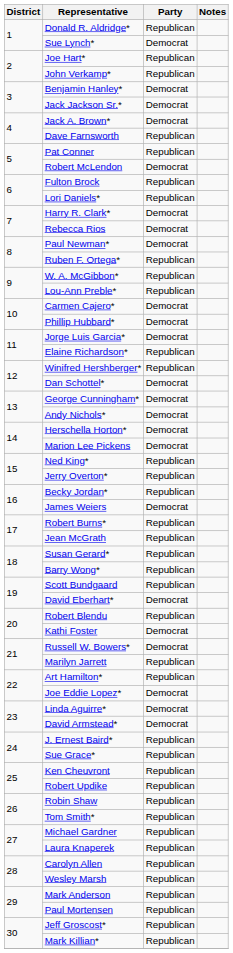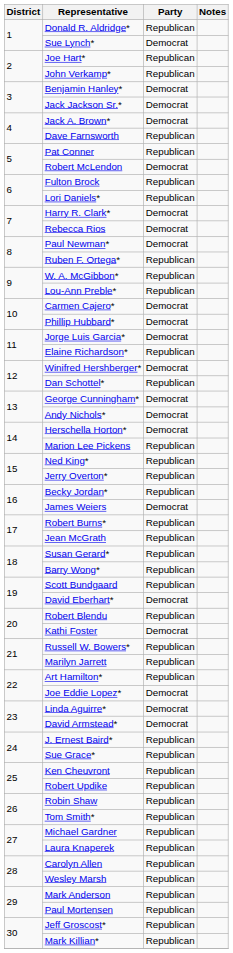 <table class="wikitable">
 <tr>
 <th>District</th>
 <th>Representative</th>
 <th>Party</th>
 <th>Notes</th>
 </tr>
 <tr>
 <td rowspan="2">1</td>
 <td><a href='#'>Donald R. Aldridge</a>*</td>
 <td>Republican</td>
 <td></td>
 </tr>
 <tr>
 <td><a href='#'>Sue Lynch</a>*</td>
 <td>Democrat</td>
 <td></td>
 </tr>
 <tr>
 <td rowspan="2">2</td>
 <td><a href='#'>Joe Hart</a>*</td>
 <td>Republican</td>
 <td></td>
 </tr>
 <tr>
 <td><a href='#'>John Verkamp</a>*</td>
 <td>Republican</td>
 <td></td>
 </tr>
 <tr>
 <td rowspan="2">3</td>
 <td><a href='#'>Benjamin Hanley</a>*</td>
 <td>Democrat</td>
 <td></td>
 </tr>
 <tr>
 <td><a href='#'>Jack Jackson Sr.</a>*</td>
 <td>Democrat</td>
 <td></td>
 </tr>
 <tr>
 <td rowspan="2">4</td>
 <td><a href='#'>Jack A. Brown</a>*</td>
 <td>Democrat</td>
 <td></td>
 </tr>
 <tr>
 <td><a href='#'>Dave Farnsworth</a></td>
 <td>Republican</td>
 <td></td>
 </tr>
 <tr>
 <td rowspan="2">5</td>
 <td><a href='#'>Pat Conner</a></td>
 <td>Republican</td>
 <td></td>
 </tr>
 <tr>
 <td><a href='#'>Robert McLendon</a></td>
 <td>Democrat</td>
 <td></td>
 </tr>
 <tr>
 <td rowspan="2">6</td>
 <td><a href='#'>Fulton Brock</a></td>
 <td>Republican</td>
 <td></td>
 </tr>
 <tr>
 <td><a href='#'>Lori Daniels</a>*</td>
 <td>Republican</td>
 <td></td>
 </tr>
 <tr>
 <td rowspan="2">7</td>
 <td><a href='#'>Harry R. Clark</a>*</td>
 <td>Democrat</td>
 <td></td>
 </tr>
 <tr>
 <td><a href='#'>Rebecca Rios</a></td>
 <td>Democrat</td>
 <td></td>
 </tr>
 <tr>
 <td rowspan="2">8</td>
 <td><a href='#'>Paul Newman</a>*</td>
 <td>Democrat</td>
 <td></td>
 </tr>
 <tr>
 <td><a href='#'>Ruben F. Ortega</a>*</td>
 <td>Republican</td>
 <td></td>
 </tr>
 <tr>
 <td rowspan="2">9</td>
 <td><a href='#'>W. A. McGibbon</a>*</td>
 <td>Republican</td>
 <td></td>
 </tr>
 <tr>
 <td><a href='#'>Lou-Ann Preble</a>*</td>
 <td>Republican</td>
 <td></td>
 </tr>
 <tr>
 <td rowspan="2">10</td>
 <td><a href='#'>Carmen Cajero</a>*</td>
 <td>Democrat</td>
 <td></td>
 </tr>
 <tr>
 <td><a href='#'>Phillip Hubbard</a>*</td>
 <td>Democrat</td>
 <td></td>
 </tr>
 <tr>
 <td rowspan="2">11</td>
 <td><a href='#'>Jorge Luis Garcia</a>*</td>
 <td>Democrat</td>
 <td></td>
 </tr>
 <tr>
 <td><a href='#'>Elaine Richardson</a>*</td>
 <td>Republican</td>
 <td></td>
 </tr>
 <tr>
 <td rowspan="2">12</td>
 <td><a href='#'>Winifred Hershberger</a>*</td>
-<td>Republican</td>
+<td>Democrat</td>
 <td></td>
 </tr>
 <tr>
 <td><a href='#'>Dan Schottel</a>*</td>
-<td>Democrat</td>
+<td>Republican</td>
 <td></td>
 </tr>
 <tr>
 <td rowspan="2">13</td>
 <td><a href='#'>George Cunningham</a>*</td>
 <td>Democrat</td>
 <td></td>
 </tr>
 <tr>
 <td><a href='#'>Andy Nichols</a>*</td>
 <td>Democrat</td>
 <td></td>
 </tr>
 <tr>
 <td rowspan="2">14</td>
 <td><a href='#'>Herschella Horton</a>*</td>
 <td>Democrat</td>
 <td></td>
 </tr>
 <tr>
 <td><a href='#'>Marion Lee Pickens</a></td>
-<td>Democrat</td>
+<td>Republican</td>
 <td></td>
 </tr>
 <tr>
 <td rowspan="2">15</td>
 <td><a href='#'>Ned King</a>*</td>
 <td>Republican</td>
 <td></td>
 </tr>
 <tr>
 <td><a href='#'>Jerry Overton</a>*</td>
 <td>Republican</td>
 <td></td>
 </tr>
 <tr>
 <td rowspan="2">16</td>
 <td><a href='#'>Becky Jordan</a>*</td>
 <td>Republican</td>
 <td></td>
 </tr>
 <tr>
 <td><a href='#'>James Weiers</a></td>
 <td>Democrat</td>
 <td></td>
 </tr>
 <tr>
 <td rowspan="2">17</td>
 <td><a href='#'>Robert Burns</a>*</td>
 <td>Republican</td>
 <td></td>
 </tr>
 <tr>
 <td><a href='#'>Jean McGrath</a></td>
 <td>Republican</td>
 <td></td>
 </tr>
 <tr>
 <td rowspan="2">18</td>
 <td><a href='#'>Susan Gerard</a>*</td>
 <td>Republican</td>
 <td></td>
 </tr>
 <tr>
 <td><a href='#'>Barry Wong</a>*</td>
 <td>Republican</td>
 <td></td>
 </tr>
 <tr>
 <td rowspan="2">19</td>
 <td><a href='#'>Scott Bundgaard</a></td>
 <td>Republican</td>
 <td></td>
 </tr>
 <tr>
 <td><a href='#'>David Eberhart</a>*</td>
 <td>Democrat</td>
 <td></td>
 </tr>
 <tr>
 <td rowspan="2">20</td>
 <td><a href='#'>Robert Blendu</a></td>
 <td>Republican</td>
 <td></td>
 </tr>
 <tr>
 <td><a href='#'>Kathi Foster</a></td>
 <td>Democrat</td>
 <td></td>
 </tr>
 <tr>
 <td rowspan="2">21</td>
 <td><a href='#'>Russell W. Bowers</a>*</td>
-<td>Democrat</td>
+<td>Republican</td>
 <td></td>
 </tr>
 <tr>
 <td><a href='#'>Marilyn Jarrett</a></td>
 <td>Republican</td>
 <td></td>
 </tr>
 <tr>
 <td rowspan="2">22</td>
 <td><a href='#'>Art Hamilton</a>*</td>
 <td>Republican</td>
 <td></td>
 </tr>
 <tr>
 <td><a href='#'>Joe Eddie Lopez</a>*</td>
 <td>Democrat</td>
 <td></td>
 </tr>
 <tr>
 <td rowspan="2">23</td>
 <td><a href='#'>Linda Aguirre</a>*</td>
 <td>Democrat</td>
 <td></td>
 </tr>
 <tr>
 <td><a href='#'>David Armstead</a>*</td>
 <td>Democrat</td>
 <td></td>
 </tr>
 <tr>
 <td rowspan="2">24</td>
 <td><a href='#'>J. Ernest Baird</a>*</td>
 <td>Republican</td>
 <td></td>
 </tr>
 <tr>
 <td><a href='#'>Sue Grace</a>*</td>
 <td>Republican</td>
 <td></td>
 </tr>
 <tr>
 <td rowspan="2">25</td>
 <td><a href='#'>Ken Cheuvront</a></td>
 <td>Republican</td>
 <td></td>
 </tr>
 <tr>
 <td><a href='#'>Robert Updike</a></td>
 <td>Republican</td>
 <td></td>
 </tr>
 <tr>
 <td rowspan="2">26</td>
 <td><a href='#'>Robin Shaw</a></td>
 <td>Republican</td>
 <td></td>
 </tr>
 <tr>
 <td><a href='#'>Tom Smith</a>*</td>
 <td>Republican</td>
 <td></td>
 </tr>
 <tr>
 <td rowspan="2">27</td>
 <td><a href='#'>Michael Gardner</a></td>
 <td>Republican</td>
 <td></td>
 </tr>
 <tr>
 <td><a href='#'>Laura Knaperek</a></td>
 <td>Republican</td>
 <td></td>
 </tr>
 <tr>
 <td rowspan="2">28</td>
 <td><a href='#'>Carolyn Allen</a></td>
 <td>Republican</td>
 <td></td>
 </tr>
 <tr>
 <td><a href='#'>Wesley Marsh</a></td>
 <td>Republican</td>
 <td></td>
 </tr>
 <tr>
 <td rowspan="2">29</td>
 <td><a href='#'>Mark Anderson</a></td>
 <td>Republican</td>
 <td></td>
 </tr>
 <tr>
 <td><a href='#'>Paul Mortensen</a></td>
 <td>Republican</td>
 <td></td>
 </tr>
 <tr>
 <td rowspan="2">30</td>
 <td><a href='#'>Jeff Groscost</a>*</td>
 <td>Republican</td>
 <td></td>
 </tr>
 <tr>
 <td><a href='#'>Mark Killian</a>*</td>
 <td>Republican</td>
 <td></td>
 </tr>
 <tr>
 </tr>
 </table>
